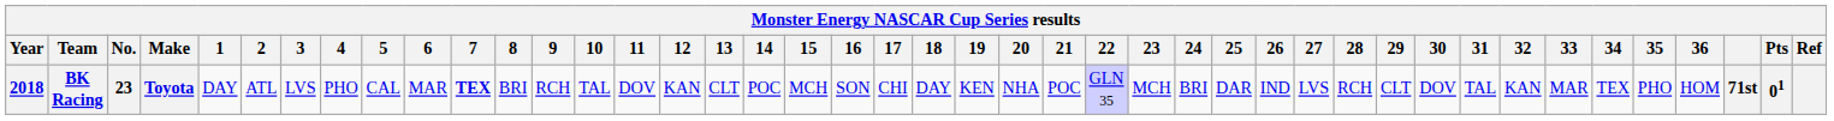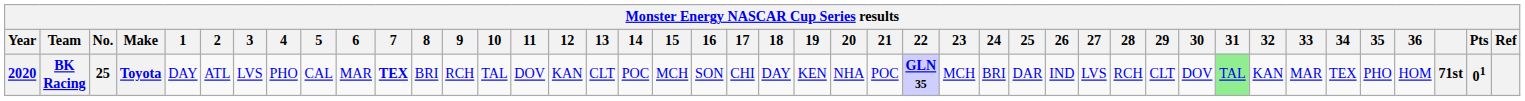 <table class="wikitable" style="text-align:center; font-size:75%">
 <tr>
 <th colspan=45><a href='#'>Monster Energy NASCAR Cup Series</a> results</th>
 </tr>
 <tr>
 <th>Year</th>
 <th>Team</th>
 <th>No.</th>
 <th>Make</th>
 <th>1</th>
 <th>2</th>
 <th>3</th>
 <th>4</th>
 <th>5</th>
 <th>6</th>
 <th>7</th>
 <th>8</th>
 <th>9</th>
 <th>10</th>
 <th>11</th>
 <th>12</th>
 <th>13</th>
 <th>14</th>
 <th>15</th>
 <th>16</th>
 <th>17</th>
 <th>18</th>
 <th>19</th>
 <th>20</th>
 <th>21</th>
 <th>22</th>
 <th>23</th>
 <th>24</th>
 <th>25</th>
 <th>26</th>
 <th>27</th>
 <th>28</th>
 <th>29</th>
 <th>30</th>
 <th>31</th>
 <th>32</th>
 <th>33</th>
 <th>34</th>
 <th>35</th>
 <th>36</th>
 <th></th>
 <th>Pts</th>
 <th>Ref</th>
 </tr>
 <tr>
-<th><a href='#'>2018</a></th>
+<th><a href='#'>2020</a></th>
 <th><a href='#'>BK Racing</a></th>
-<th>23</th>
+<th>25</th>
 <th><a href='#'>Toyota</a></th>
 <td><a href='#'>DAY</a></td>
 <td><a href='#'>ATL</a></td>
 <td><a href='#'>LVS</a></td>
 <td><a href='#'>PHO</a></td>
 <td><a href='#'>CAL</a></td>
 <td><a href='#'>MAR</a></td>
 <td><strong><a href='#'>TEX</a></strong></td>
 <td><a href='#'>BRI</a></td>
 <td><a href='#'>RCH</a></td>
 <td><a href='#'>TAL</a></td>
 <td><a href='#'>DOV</a></td>
 <td><a href='#'>KAN</a></td>
 <td><a href='#'>CLT</a></td>
 <td><a href='#'>POC</a></td>
 <td><a href='#'>MCH</a></td>
 <td><a href='#'>SON</a></td>
 <td><a href='#'>CHI</a></td>
 <td><a href='#'>DAY</a></td>
 <td><a href='#'>KEN</a></td>
 <td><a href='#'>NHA</a></td>
 <td><a href='#'>POC</a></td>
-<td style="background:#CFCFFF;"><a href='#'>GLN</a><br><small>35</small></td>
+<td style="background:#CFCFFF;"><strong><a href='#'>GLN</a><br><small>35</small></strong></td>
 <td><a href='#'>MCH</a></td>
 <td><a href='#'>BRI</a></td>
 <td><a href='#'>DAR</a></td>
 <td><a href='#'>IND</a></td>
 <td><a href='#'>LVS</a></td>
 <td><a href='#'>RCH</a></td>
 <td><a href='#'>CLT</a></td>
 <td><a href='#'>DOV</a></td>
-<td><a href='#'>TAL</a></td>
+<td style="background: lightgreen;"><a href='#'>TAL</a></td>
 <td><a href='#'>KAN</a></td>
 <td><a href='#'>MAR</a></td>
 <td><a href='#'>TEX</a></td>
 <td><a href='#'>PHO</a></td>
 <td><a href='#'>HOM</a></td>
 <th>71st</th>
 <th>0<sup>1</sup></th>
 <th></th>
 </tr>
 </table>
